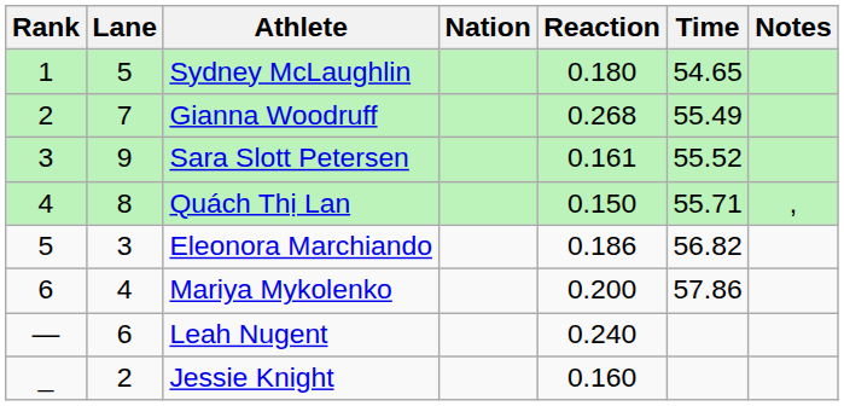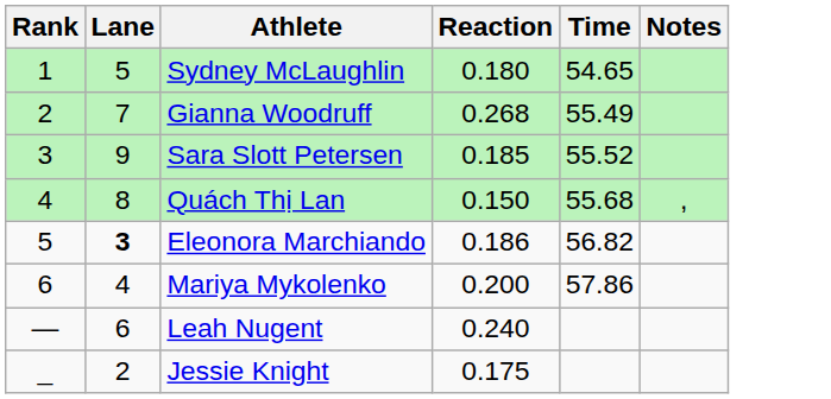 <table class="wikitable sortable" style="text-align:center">
 <tr>
 <th>Rank</th>
 <th>Lane</th>
 <th>Athlete</th>
-<th>Nation</th>
 <th>Reaction</th>
 <th>Time</th>
 <th>Notes</th>
 </tr>
 <tr bgcolor="#bbf3bb">
 <td>1</td>
 <td>5</td>
 <td align="left"><a href='#'>Sydney McLaughlin</a></td>
-<td align="left"></td>
 <td>0.180</td>
 <td>54.65</td>
 <td></td>
 </tr>
 <tr bgcolor="#bbf3bb">
 <td>2</td>
 <td>7</td>
 <td align="left"><a href='#'>Gianna Woodruff</a></td>
-<td align="left"></td>
 <td>0.268</td>
 <td>55.49</td>
 <td></td>
 </tr>
 <tr bgcolor="#bbf3bb">
 <td>3</td>
 <td>9</td>
 <td align="left"><a href='#'>Sara Slott Petersen</a></td>
-<td align="left"></td>
-<td>0.161</td>
+<td>0.185</td>
 <td>55.52</td>
 <td></td>
 </tr>
 <tr bgcolor="#bbf3bb">
 <td>4</td>
 <td>8</td>
 <td align="left"><a href='#'>Quách Thị Lan</a></td>
-<td align="left"></td>
 <td>0.150</td>
-<td>55.71</td>
+<td>55.68</td>
 <td>, </td>
 </tr>
 <tr>
 <td>5</td>
-<td>3</td>
+<td><strong>3</strong></td>
 <td align="left"><a href='#'>Eleonora Marchiando</a></td>
-<td align="left"></td>
 <td>0.186</td>
 <td>56.82</td>
 <td></td>
 </tr>
 <tr>
 <td>6</td>
 <td>4</td>
 <td align="left"><a href='#'>Mariya Mykolenko</a></td>
-<td align="left"></td>
 <td>0.200</td>
 <td>57.86</td>
 <td></td>
 </tr>
 <tr>
 <td>—</td>
 <td>6</td>
 <td align="left"><a href='#'>Leah Nugent</a></td>
-<td align="left"></td>
 <td>0.240</td>
 <td></td>
 <td></td>
 </tr>
 <tr>
 <td>_</td>
 <td>2</td>
 <td align="left"><a href='#'>Jessie Knight</a></td>
-<td align="left"></td>
-<td>0.160</td>
+<td>0.175</td>
 <td></td>
 <td></td>
 </tr>
 </table>
